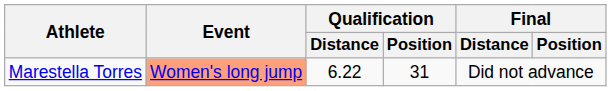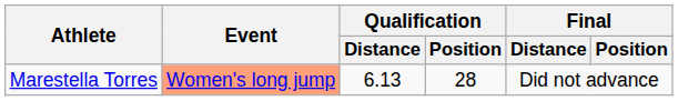 <table class=wikitable style="font-size:90%">
 <tr>
 <th rowspan="2">Athlete</th>
 <th rowspan="2">Event</th>
 <th colspan="2">Qualification</th>
 <th colspan="2">Final</th>
 </tr>
 <tr style="font-size:95%">
 <th>Distance</th>
 <th>Position</th>
 <th>Distance</th>
 <th>Position</th>
 </tr>
 <tr align=center>
 <td align=left><a href='#'>Marestella Torres</a></td>
 <td align=left style="background: lightsalmon;"><a href='#'>Women's long jump</a></td>
-<td>6.22</td>
-<td>31</td>
+<td>6.13</td>
+<td>28</td>
 <td colspan="2">Did not advance</td>
 </tr>
 </table>
